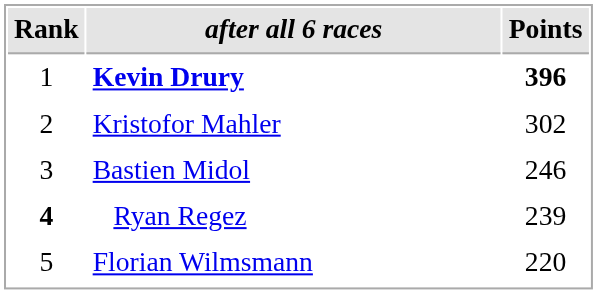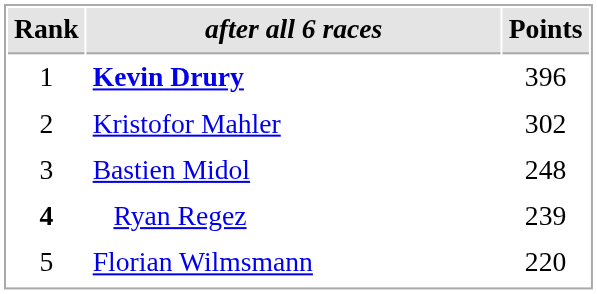 <table cellspacing="1" cellpadding="3" style="border:1px solid #aaa; font-size:86%;">
 <tr style="background:#e4e4e4;">
 <th style="border-bottom:1px solid #aaa; width:10px;">Rank</th>
 <th style="border-bottom:1px solid #aaa; width:200px;"><em>after all 6 races</em></th>
 <th style="border-bottom:1px solid #aaa; width:20px;">Points</th>
 </tr>
 <tr>
 <td align=center>1</td>
 <td><strong> <a href='#'>Kevin Drury</a></strong></td>
-<td align=center><strong>396</strong></td>
+<td align=center>396</td>
 </tr>
 <tr>
 <td align=center>2</td>
 <td> <a href='#'>Kristofor Mahler</a></td>
 <td align=center>302</td>
 </tr>
 <tr>
 <td align=center>3</td>
 <td> <a href='#'>Bastien Midol</a></td>
-<td align=center>246</td>
+<td align=center>248</td>
 </tr>
 <tr>
 <td align=center><strong>4</strong></td>
 <td>   <a href='#'>Ryan Regez</a></td>
 <td align=center>239</td>
 </tr>
 <tr>
 <td align=center>5</td>
 <td> <a href='#'>Florian Wilmsmann</a></td>
 <td align=center>220</td>
 </tr>
 </table>
